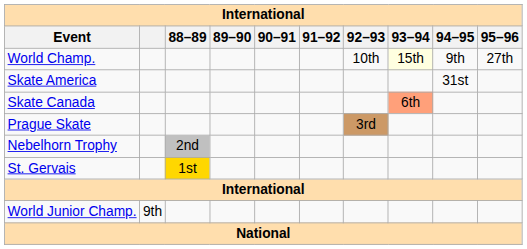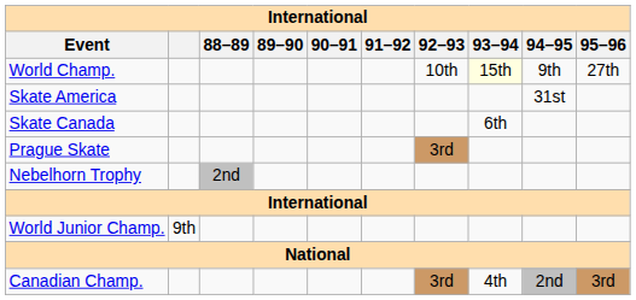 <table class="wikitable" style="text-align:center">
 <tr>
 <th style="background-color: #ffdead; " colspan=10 align=center>International</th>
 </tr>
 <tr>
 <th>Event</th>
 <th></th>
 <th>88–89</th>
 <th>89–90</th>
 <th>90–91</th>
 <th>91–92</th>
 <th>92–93</th>
 <th>93–94</th>
 <th>94–95</th>
 <th>95–96</th>
 </tr>
 <tr>
 <td align=left><a href='#'>World Champ.</a></td>
 <td></td>
 <td></td>
 <td></td>
 <td></td>
 <td></td>
 <td>10th</td>
 <td style="background: lightyellow;">15th</td>
 <td>9th</td>
 <td>27th</td>
 </tr>
 <tr>
 <td align=left><a href='#'>Skate America</a></td>
 <td></td>
 <td></td>
 <td></td>
 <td></td>
 <td></td>
 <td></td>
 <td></td>
 <td>31st</td>
 <td></td>
 </tr>
 <tr>
 <td align=left><a href='#'>Skate Canada</a></td>
 <td></td>
 <td></td>
 <td></td>
 <td></td>
 <td></td>
 <td></td>
-<td style="background: lightsalmon;">6th</td>
+<td>6th</td>
 <td></td>
 <td></td>
 </tr>
 <tr>
 <td align=left><a href='#'>Prague Skate</a></td>
 <td></td>
 <td></td>
 <td></td>
 <td></td>
 <td></td>
 <td bgcolor=cc9966>3rd</td>
 <td></td>
 <td></td>
 <td></td>
 </tr>
 <tr>
 <td align=left><a href='#'>Nebelhorn Trophy</a></td>
 <td></td>
 <td bgcolor=silver>2nd</td>
 <td></td>
 <td></td>
 <td></td>
 <td></td>
 <td></td>
 <td></td>
 <td></td>
 </tr>
 <tr>
-<td align=left><a href='#'>St. Gervais</a></td>
-<td></td>
-<td bgcolor=gold>1st</td>
-<td></td>
-<td></td>
-<td></td>
-<td></td>
-<td></td>
-<td></td>
-<td></td>
-</tr>
-<tr>
 <th style="background-color: #ffdead; " colspan=10 align=center>International</th>
 </tr>
 <tr>
 <td align=left><a href='#'>World Junior Champ.</a></td>
 <td>9th</td>
 <td></td>
 <td></td>
 <td></td>
 <td></td>
 <td></td>
 <td></td>
 <td></td>
 <td></td>
 </tr>
 <tr>
 <th style="background-color: #ffdead; " colspan=10 align=center>National</th>
 </tr>
+<tr>
+<td align=left><a href='#'>Canadian Champ.</a></td>
+<td></td>
+<td></td>
+<td></td>
+<td></td>
+<td></td>
+<td bgcolor=cc9966>3rd</td>
+<td>4th</td>
+<td bgcolor=silver>2nd</td>
+<td bgcolor=cc9966>3rd</td>
+</tr>
 </table>
